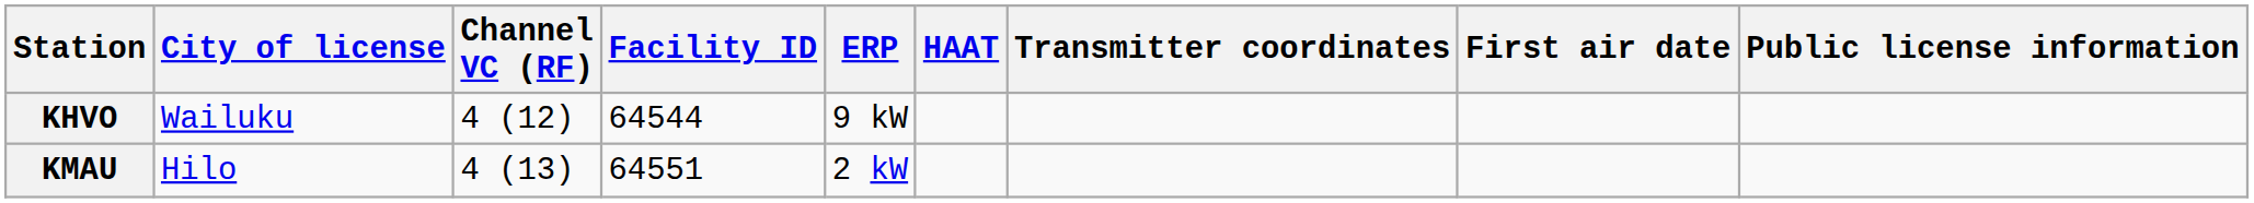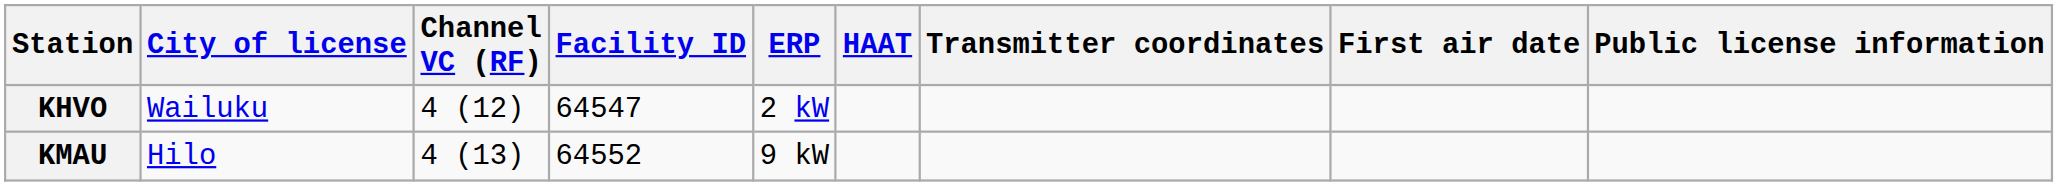 <table class="wikitable sortable">
 <tr>
 <th scope = "col">Station</th>
 <th scope = "col"><a href='#'>City of license</a></th>
 <th scope = "col">Channel<br><a href='#'>VC</a> (<a href='#'>RF</a>)</th>
 <th scope = "col"><a href='#'>Facility ID</a></th>
 <th scope = "col"><a href='#'>ERP</a></th>
 <th scope = "col"><a href='#'>HAAT</a></th>
 <th scope = "col" class="unsortable">Transmitter coordinates</th>
 <th scope = "col">First air date</th>
 <th scope = "col" class="unsortable">Public license information</th>
 </tr>
 <tr>
 <th scope = "row">KHVO</th>
 <td><a href='#'>Wailuku</a></td>
 <td>4 (12)</td>
-<td>64544</td>
-<td>9 kW</td>
+<td>64547</td>
+<td>2 <a href='#'>kW</a></td>
 <td></td>
 <td></td>
 <td></td>
 <td></td>
 </tr>
 <tr>
 <th scope = "row">KMAU</th>
 <td><a href='#'>Hilo</a></td>
 <td>4 (13)</td>
-<td>64551</td>
-<td>2 <a href='#'>kW</a></td>
+<td>64552</td>
+<td>9 kW</td>
 <td></td>
 <td></td>
 <td></td>
 <td></td>
 </tr>
 </table>
